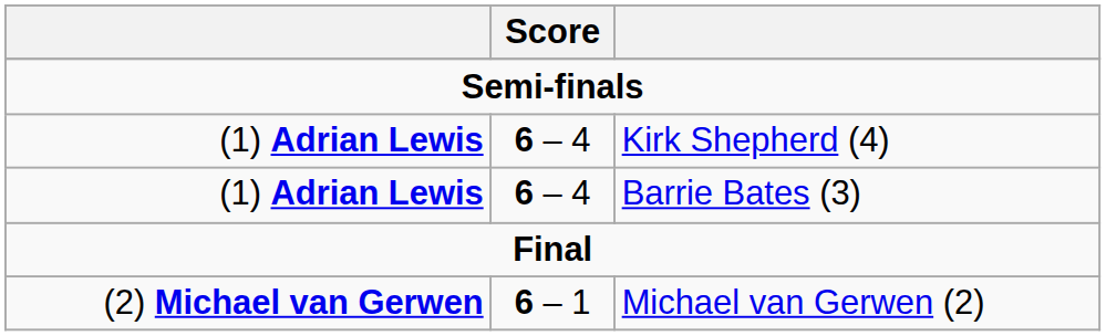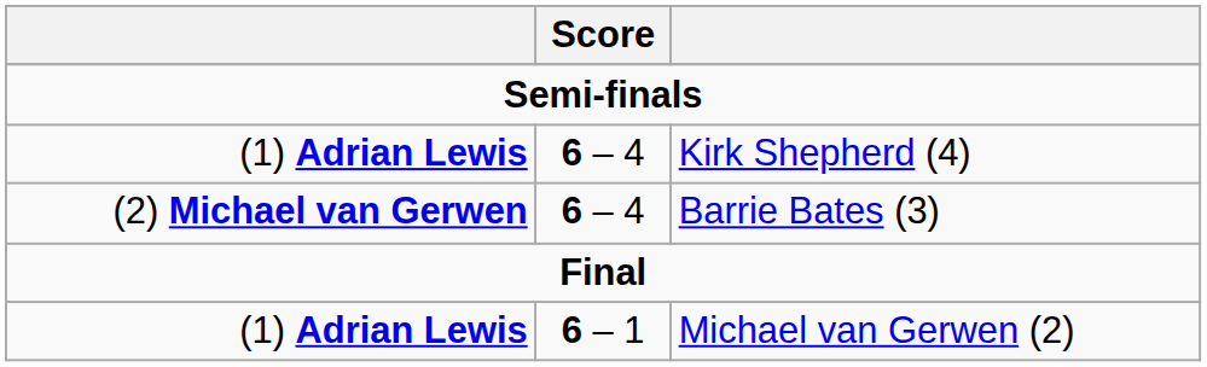 <table class=wikitable style="text-align:center">
 <tr>
 <th width=220></th>
 <th width=50>Score</th>
 <th width=220></th>
 </tr>
 <tr align=center>
 </tr>
 <tr align=center>
 <td colspan="3"><strong>Semi-finals</strong></td>
 </tr>
 <tr align=left>
 <td align=right>(1) <strong><a href='#'>Adrian Lewis</a></strong> </td>
 <td align=center><strong>6</strong> – 4</td>
 <td> <a href='#'>Kirk Shepherd</a> (4)</td>
 </tr>
 <tr align=left>
-<td align=right>(1) <strong><a href='#'>Adrian Lewis</a></strong> </td>
+<td align=right>(2) <strong><a href='#'>Michael van Gerwen</a></strong> </td>
 <td align=center><strong>6</strong> – 4</td>
 <td> <a href='#'>Barrie Bates</a> (3)</td>
 </tr>
 <tr align=center>
 <td colspan="3"><strong>Final</strong></td>
 </tr>
 <tr align=left>
-<td align=right>(2) <strong><a href='#'>Michael van Gerwen</a></strong> </td>
+<td align=right>(1) <strong><a href='#'>Adrian Lewis</a></strong> </td>
 <td align=center><strong>6</strong> – 1</td>
 <td> <a href='#'>Michael van Gerwen</a> (2)</td>
 </tr>
 </table>
